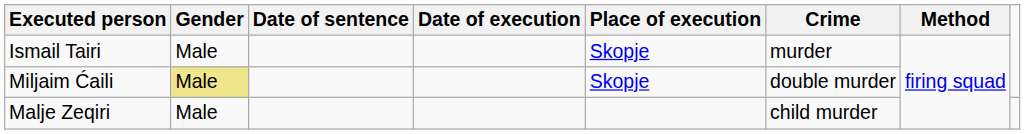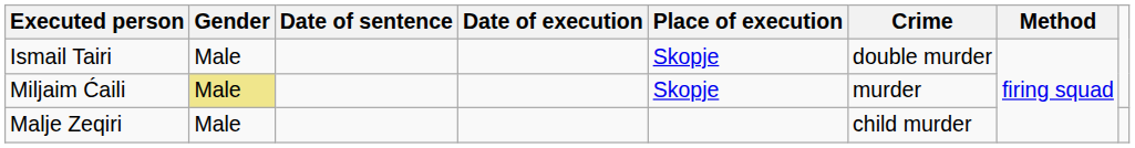 <table class="wikitable">
 <tr>
 <th>Executed person</th>
 <th>Gender</th>
 <th>Date of sentence</th>
 <th>Date of execution</th>
 <th>Place of execution</th>
 <th>Crime</th>
 <th>Method</th>
 </tr>
 <tr>
 <td>Ismail Tairi</td>
 <td>Male</td>
 <td></td>
 <td></td>
 <td><a href='#'>Skopje</a></td>
-<td>murder</td>
+<td>double murder</td>
 <td rowspan="3"><a href='#'>firing squad</a></td>
 </tr>
 <tr>
 <td>Miljaim Ćaili</td>
 <td style="background: khaki;">Male</td>
 <td></td>
 <td></td>
 <td><a href='#'>Skopje</a></td>
-<td>double murder</td>
+<td>murder</td>
 </tr>
 <tr>
 <td>Malje Zeqiri</td>
 <td>Male</td>
 <td></td>
 <td></td>
 <td></td>
 <td>child murder</td>
 <td></td>
 </tr>
 </table>
